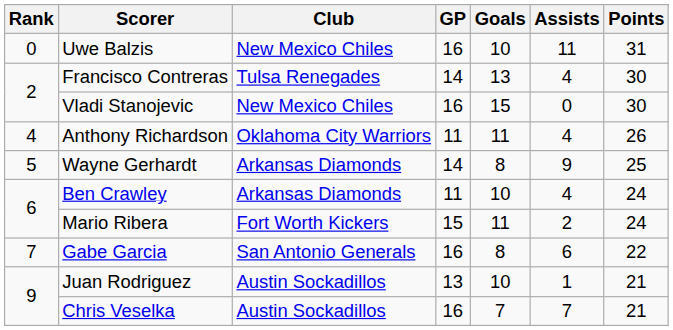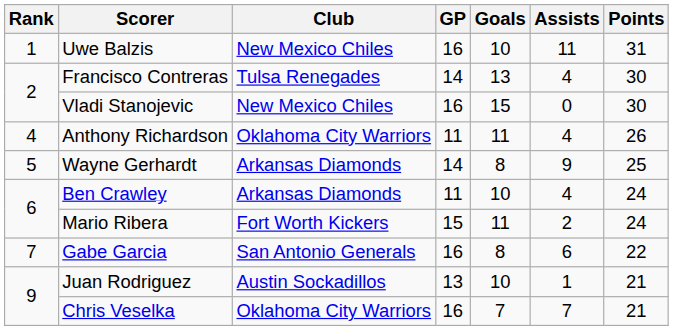 <table class="wikitable">
 <tr>
 <th>Rank</th>
 <th>Scorer</th>
 <th>Club</th>
 <th>GP</th>
 <th>Goals</th>
 <th>Assists</th>
 <th>Points</th>
 </tr>
 <tr>
-<td align=center>0</td>
+<td align=center>1</td>
 <td>Uwe Balzis</td>
 <td><a href='#'>New Mexico Chiles</a></td>
 <td align=center>16</td>
 <td align=center>10</td>
 <td align=center>11</td>
 <td align=center>31</td>
 </tr>
 <tr>
 <td rowspan=2 align=center>2</td>
 <td>Francisco Contreras</td>
 <td><a href='#'>Tulsa Renegades</a></td>
 <td align=center>14</td>
 <td align=center>13</td>
 <td align=center>4</td>
 <td align=center>30</td>
 </tr>
 <tr>
 <td>Vladi Stanojevic</td>
 <td><a href='#'>New Mexico Chiles</a></td>
 <td align=center>16</td>
 <td align=center>15</td>
 <td align=center>0</td>
 <td align=center>30</td>
 </tr>
 <tr>
 <td align=center>4</td>
 <td>Anthony Richardson</td>
 <td><a href='#'>Oklahoma City Warriors</a></td>
 <td align=center>11</td>
 <td align=center>11</td>
 <td align=center>4</td>
 <td align=center>26</td>
 </tr>
 <tr>
 <td align=center>5</td>
 <td>Wayne Gerhardt</td>
 <td><a href='#'>Arkansas Diamonds</a></td>
 <td align=center>14</td>
 <td align=center>8</td>
 <td align=center>9</td>
 <td align=center>25</td>
 </tr>
 <tr>
 <td rowspan=2 align=center>6</td>
 <td><a href='#'>Ben Crawley</a></td>
 <td><a href='#'>Arkansas Diamonds</a></td>
 <td align=center>11</td>
 <td align=center>10</td>
 <td align=center>4</td>
 <td align=center>24</td>
 </tr>
 <tr>
 <td>Mario Ribera</td>
 <td><a href='#'>Fort Worth Kickers</a></td>
 <td align=center>15</td>
 <td align=center>11</td>
 <td align=center>2</td>
 <td align=center>24</td>
 </tr>
 <tr>
 <td align=center>7</td>
 <td><a href='#'>Gabe Garcia</a></td>
 <td><a href='#'>San Antonio Generals</a></td>
 <td align=center>16</td>
 <td align=center>8</td>
 <td align=center>6</td>
 <td align=center>22</td>
 </tr>
 <tr>
 <td rowspan=2 align=center>9</td>
 <td>Juan Rodriguez</td>
 <td><a href='#'>Austin Sockadillos</a></td>
 <td align=center>13</td>
 <td align=center>10</td>
 <td align=center>1</td>
 <td align=center>21</td>
 </tr>
 <tr>
 <td><a href='#'>Chris Veselka</a></td>
-<td><a href='#'>Austin Sockadillos</a></td>
+<td><a href='#'>Oklahoma City Warriors</a></td>
 <td align=center>16</td>
 <td align=center>7</td>
 <td align=center>7</td>
 <td align=center>21</td>
 </tr>
 </table>
